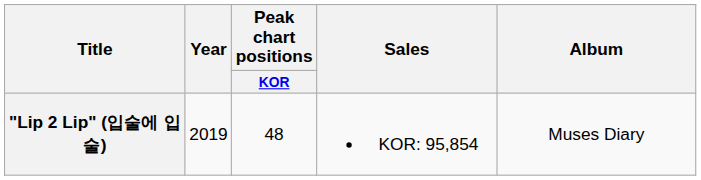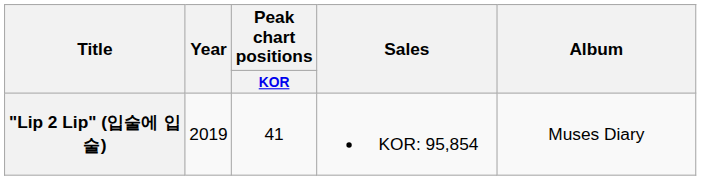 <table class="wikitable plainrowheaders" style="text-align:center;">
 <tr>
 <th rowspan="2" scope="col" style="width:10em;">Title</th>
 <th rowspan="2" scope="col">Year</th>
 <th scope="col">Peak chart positions</th>
 <th rowspan="2" scope="col" style="width:10em;">Sales</th>
 <th rowspan="2" scope="col" style="width:11em;">Album</th>
 </tr>
 <tr>
 <th style="width:3em;font-size:80%;"><a href='#'>KOR</a></th>
 </tr>
 <tr>
 <th scope="row">"Lip 2 Lip" (입술에 입술)</th>
 <td>2019</td>
-<td style="text-align:center;">48</td>
+<td style="text-align:center;">41</td>
 <td style="text-align:center;"><br><ul><li>KOR: 95,854</li></ul></td>
 <td>Muses Diary</td>
 </tr>
 </table>
